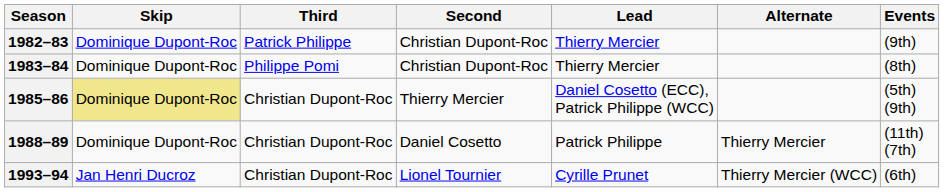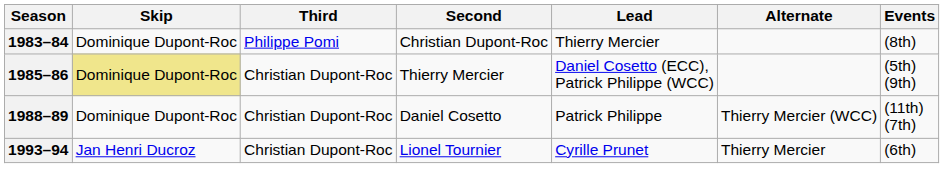 <table class="wikitable">
 <tr>
 <th scope="col">Season</th>
 <th scope="col">Skip</th>
 <th scope="col">Third</th>
 <th scope="col">Second</th>
 <th scope="col">Lead</th>
 <th scope="col">Alternate</th>
 <th scope="col">Events</th>
-</tr>
-<tr>
-<th scope="row">1982–83</th>
-<td><a href='#'>Dominique Dupont-Roc</a></td>
-<td><a href='#'>Patrick Philippe</a></td>
-<td>Christian Dupont-Roc</td>
-<td><a href='#'>Thierry Mercier</a></td>
-<td></td>
-<td> (9th)</td>
 </tr>
 <tr>
 <th scope="row">1983–84</th>
 <td>Dominique Dupont-Roc</td>
 <td><a href='#'>Philippe Pomi</a></td>
 <td>Christian Dupont-Roc</td>
 <td>Thierry Mercier</td>
 <td></td>
 <td> (8th)</td>
 </tr>
 <tr>
 <th scope="row">1985–86</th>
 <td style="background: khaki;">Dominique Dupont-Roc</td>
 <td>Christian Dupont-Roc</td>
 <td>Thierry Mercier</td>
 <td><a href='#'>Daniel Cosetto</a> (ECC),<br>Patrick Philippe (WCC)</td>
 <td></td>
 <td> (5th)<br> (9th)</td>
 </tr>
 <tr>
 <th scope="row">1988–89</th>
 <td>Dominique Dupont-Roc</td>
 <td>Christian Dupont-Roc</td>
 <td>Daniel Cosetto</td>
 <td>Patrick Philippe</td>
-<td>Thierry Mercier</td>
+<td>Thierry Mercier (WCC)</td>
 <td> (11th)<br> (7th)</td>
 </tr>
 <tr>
 <th scope="row">1993–94</th>
 <td><a href='#'>Jan Henri Ducroz</a></td>
 <td>Christian Dupont-Roc</td>
 <td><a href='#'>Lionel Tournier</a></td>
 <td><a href='#'>Cyrille Prunet</a></td>
-<td>Thierry Mercier (WCC)</td>
+<td>Thierry Mercier</td>
 <td> (6th)</td>
 </tr>
 </table>
